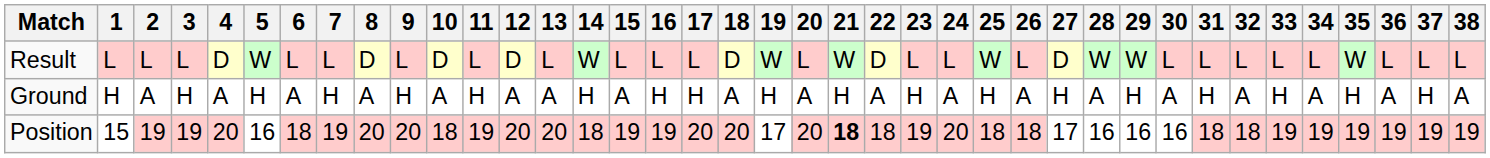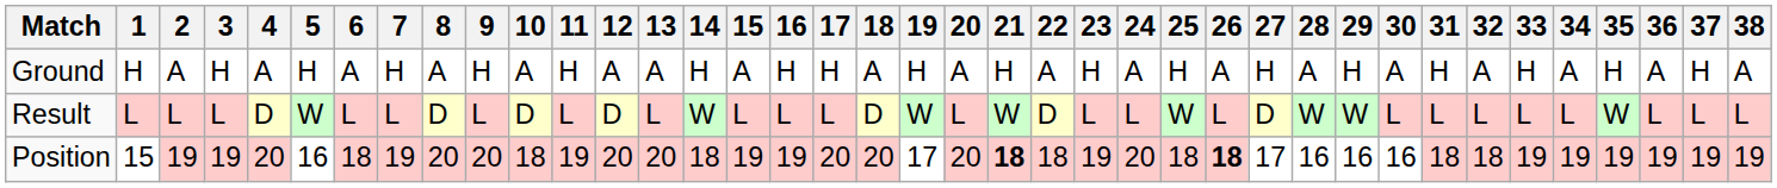 <table class="wikitable">
 <tr>
 <th>Match</th>
 <th>1</th>
 <th>2</th>
 <th>3</th>
 <th>4</th>
 <th>5</th>
 <th>6</th>
 <th>7</th>
 <th>8</th>
 <th>9</th>
 <th>10</th>
 <th>11</th>
 <th>12</th>
 <th>13</th>
 <th>14</th>
 <th>15</th>
 <th>16</th>
 <th>17</th>
 <th>18</th>
 <th>19</th>
 <th>20</th>
 <th>21</th>
 <th>22</th>
 <th>23</th>
 <th>24</th>
 <th>25</th>
 <th>26</th>
 <th>27</th>
 <th>28</th>
 <th>29</th>
 <th>30</th>
 <th>31</th>
 <th>32</th>
 <th>33</th>
 <th>34</th>
 <th>35</th>
 <th>36</th>
 <th>37</th>
 <th>38</th>
 </tr>
 <tr>
+<td>Ground</td>
+<td bgcolor="#FFFFFF">H</td>
+<td bgcolor="#FFFFFF">A</td>
+<td bgcolor="#FFFFFF">H</td>
+<td bgcolor="#FFFFFF">A</td>
+<td bgcolor="#FFFFFF">H</td>
+<td bgcolor="#FFFFFF">A</td>
+<td bgcolor="#FFFFFF">H</td>
+<td bgcolor="#FFFFFF">A</td>
+<td bgcolor="#FFFFFF">H</td>
+<td bgcolor="#FFFFFF">A</td>
+<td bgcolor="#FFFFFF">H</td>
+<td bgcolor="#FFFFFF">A</td>
+<td bgcolor="#FFFFFF">A</td>
+<td bgcolor="#FFFFFF">H</td>
+<td bgcolor="#FFFFFF">A</td>
+<td bgcolor="#FFFFFF">H</td>
+<td bgcolor="#FFFFFF">H</td>
+<td bgcolor="#FFFFFF">A</td>
+<td bgcolor="#FFFFFF">H</td>
+<td bgcolor="#FFFFFF">A</td>
+<td bgcolor="#FFFFFF">H</td>
+<td bgcolor="#FFFFFF">A</td>
+<td bgcolor="#FFFFFF">H</td>
+<td bgcolor="#FFFFFF">A</td>
+<td bgcolor="#FFFFFF">H</td>
+<td bgcolor="#FFFFFF">A</td>
+<td bgcolor="#FFFFFF">H</td>
+<td bgcolor="#FFFFFF">A</td>
+<td bgcolor="#FFFFFF">H</td>
+<td bgcolor="#FFFFFF">A</td>
+<td bgcolor="#FFFFFF">H</td>
+<td bgcolor="#FFFFFF">A</td>
+<td bgcolor="#FFFFFF">H</td>
+<td bgcolor="#FFFFFF">A</td>
+<td bgcolor="#FFFFFF">H</td>
+<td bgcolor="#FFFFFF">A</td>
+<td bgcolor="#FFFFFF">H</td>
+<td bgcolor="#FFFFFF">A</td>
+</tr>
+<tr>
 <td>Result</td>
 <td bgcolor="#FFCCCC">L</td>
 <td bgcolor="#FFCCCC">L</td>
 <td bgcolor="#FFCCCC">L</td>
 <td bgcolor="#FFFFCC">D</td>
 <td bgcolor="#CCFFCC">W</td>
 <td bgcolor="#FFCCCC">L</td>
 <td bgcolor="#FFCCCC">L</td>
 <td bgcolor="#FFFFCC">D</td>
 <td bgcolor="#FFCCCC">L</td>
 <td bgcolor="#FFFFCC">D</td>
 <td bgcolor="#FFCCCC">L</td>
 <td bgcolor="#FFFFCC">D</td>
 <td bgcolor="#FFCCCC">L</td>
 <td bgcolor="#CCFFCC">W</td>
 <td bgcolor="#FFCCCC">L</td>
 <td bgcolor="#FFCCCC">L</td>
 <td bgcolor="#FFCCCC">L</td>
 <td bgcolor="#FFFFCC">D</td>
 <td bgcolor="#CCFFCC">W</td>
 <td bgcolor="#FFCCCC">L</td>
 <td bgcolor="#CCFFCC">W</td>
 <td bgcolor="#FFFFCC">D</td>
 <td bgcolor="#FFCCCC">L</td>
 <td bgcolor="#FFCCCC">L</td>
 <td bgcolor="#CCFFCC">W</td>
 <td bgcolor="#FFCCCC">L</td>
 <td bgcolor="#FFFFCC">D</td>
 <td bgcolor="#CCFFCC">W</td>
 <td bgcolor="#CCFFCC">W</td>
 <td bgcolor="#FFCCCC">L</td>
 <td bgcolor="#FFCCCC">L</td>
 <td bgcolor="#FFCCCC">L</td>
 <td bgcolor="#FFCCCC">L</td>
 <td bgcolor="#FFCCCC">L</td>
 <td bgcolor="#CCFFCC">W</td>
 <td bgcolor="#FFCCCC">L</td>
 <td bgcolor="#FFCCCC">L</td>
 <td bgcolor="#FFCCCC">L</td>
 </tr>
 <tr>
-<td>Ground</td>
-<td bgcolor="#FFFFFF">H</td>
-<td bgcolor="#FFFFFF">A</td>
-<td bgcolor="#FFFFFF">H</td>
-<td bgcolor="#FFFFFF">A</td>
-<td bgcolor="#FFFFFF">H</td>
-<td bgcolor="#FFFFFF">A</td>
-<td bgcolor="#FFFFFF">H</td>
-<td bgcolor="#FFFFFF">A</td>
-<td bgcolor="#FFFFFF">H</td>
-<td bgcolor="#FFFFFF">A</td>
-<td bgcolor="#FFFFFF">H</td>
-<td bgcolor="#FFFFFF">A</td>
-<td bgcolor="#FFFFFF">A</td>
-<td bgcolor="#FFFFFF">H</td>
-<td bgcolor="#FFFFFF">A</td>
-<td bgcolor="#FFFFFF">H</td>
-<td bgcolor="#FFFFFF">H</td>
-<td bgcolor="#FFFFFF">A</td>
-<td bgcolor="#FFFFFF">H</td>
-<td bgcolor="#FFFFFF">A</td>
-<td bgcolor="#FFFFFF">H</td>
-<td bgcolor="#FFFFFF">A</td>
-<td bgcolor="#FFFFFF">H</td>
-<td bgcolor="#FFFFFF">A</td>
-<td bgcolor="#FFFFFF">H</td>
-<td bgcolor="#FFFFFF">A</td>
-<td bgcolor="#FFFFFF">H</td>
-<td bgcolor="#FFFFFF">A</td>
-<td bgcolor="#FFFFFF">H</td>
-<td bgcolor="#FFFFFF">A</td>
-<td bgcolor="#FFFFFF">H</td>
-<td bgcolor="#FFFFFF">A</td>
-<td bgcolor="#FFFFFF">H</td>
-<td bgcolor="#FFFFFF">A</td>
-<td bgcolor="#FFFFFF">H</td>
-<td bgcolor="#FFFFFF">A</td>
-<td bgcolor="#FFFFFF">H</td>
-<td bgcolor="#FFFFFF">A</td>
-</tr>
-<tr>
 <td>Position</td>
 <td bgcolor="#FFFFFF">15</td>
 <td bgcolor="#FFCCCC">19</td>
 <td bgcolor="#FFCCCC">19</td>
 <td bgcolor="#FFCCCC">20</td>
 <td bgcolor="#FFFFFF">16</td>
 <td bgcolor="#FFCCCC">18</td>
 <td bgcolor="#FFCCCC">19</td>
 <td bgcolor="#FFCCCC">20</td>
 <td bgcolor="#FFCCCC">20</td>
 <td bgcolor="#FFCCCC">18</td>
 <td bgcolor="#FFCCCC">19</td>
 <td bgcolor="#FFCCCC">20</td>
 <td bgcolor="#FFCCCC">20</td>
 <td bgcolor="#FFCCCC">18</td>
 <td bgcolor="#FFCCCC">19</td>
 <td bgcolor="#FFCCCC">19</td>
 <td bgcolor="#FFCCCC">20</td>
 <td bgcolor="#FFCCCC">20</td>
 <td bgcolor="#FFFFFF">17</td>
 <td bgcolor="#FFCCCC">20</td>
 <td bgcolor="#FFCCCC"><strong>18</strong></td>
 <td bgcolor="#FFCCCC">18</td>
 <td bgcolor="#FFCCCC">19</td>
 <td bgcolor="#FFCCCC">20</td>
 <td bgcolor="#FFCCCC">18</td>
-<td bgcolor="#FFCCCC">18</td>
+<td bgcolor="#FFCCCC"><strong>18</strong></td>
 <td bgcolor="#FFFFFF">17</td>
 <td bgcolor="#FFFFFF">16</td>
 <td bgcolor="#FFFFFF">16</td>
 <td bgcolor="#FFFFFF">16</td>
 <td bgcolor="#FFCCCC">18</td>
 <td bgcolor="#FFCCCC">18</td>
 <td bgcolor="#FFCCCC">19</td>
 <td bgcolor="#FFCCCC">19</td>
 <td bgcolor="#FFCCCC">19</td>
 <td bgcolor="#FFCCCC">19</td>
 <td bgcolor="#FFCCCC">19</td>
 <td bgcolor="#FFCCCC">19</td>
 </tr>
 </table>
